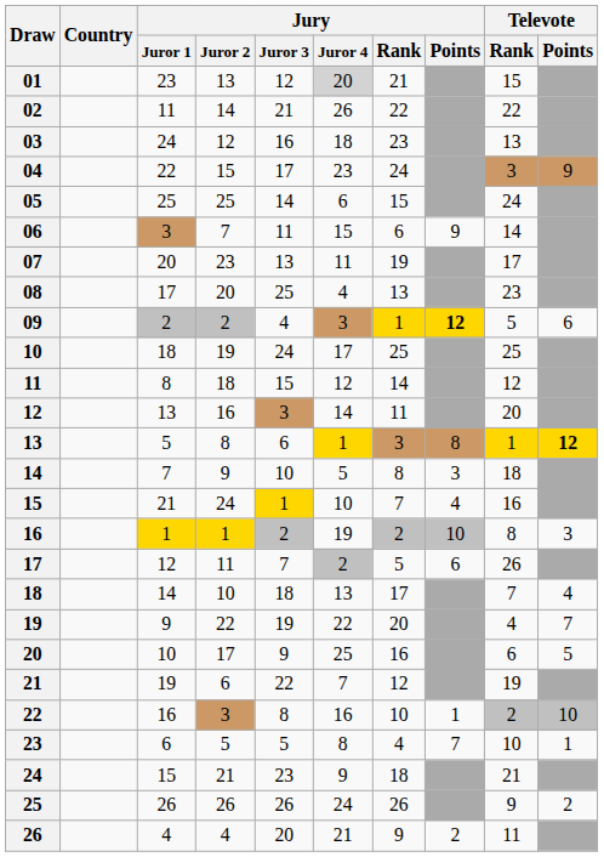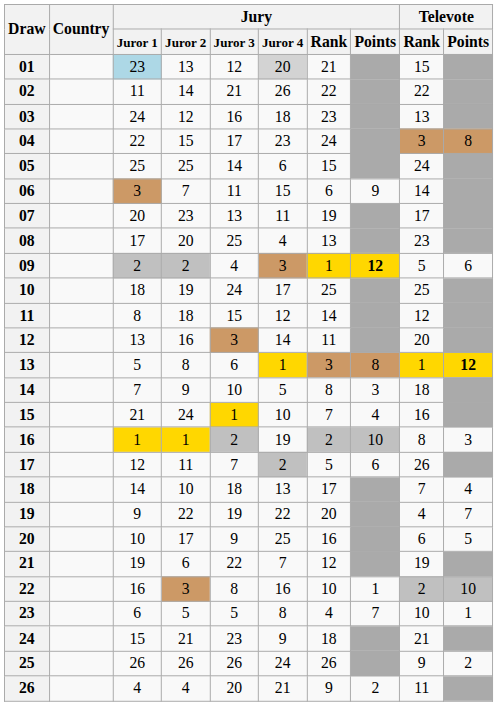 <table class="sortable wikitable collapsible plainrowheaders" style="text-align:center;">
 <tr>
 </tr>
 <tr>
 <th scope="col" rowspan="2">Draw</th>
 <th scope="col" rowspan="2">Country</th>
 <th scope="col" colspan="6">Jury</th>
 <th scope="col" colspan="2">Televote</th>
 </tr>
 <tr>
 <th scope="col"><small>Juror 1</small></th>
 <th scope="col"><small>Juror 2</small></th>
 <th scope="col"><small>Juror 3</small></th>
 <th scope="col"><small>Juror 4</small></th>
 <th scope="col">Rank</th>
 <th scope="col">Points</th>
 <th scope="col">Rank</th>
 <th scope="col">Points</th>
 </tr>
 <tr>
 <th scope="row" style="text-align:center;">01</th>
 <td style="text-align:left;"></td>
-<td>23</td>
+<td style="background: lightblue;">23</td>
 <td>13</td>
 <td>12</td>
 <td style="background: lightgrey;">20</td>
 <td>21</td>
 <td style="background:#AAAAAA;"></td>
 <td>15</td>
 <td style="background:#AAAAAA;"></td>
 </tr>
 <tr>
 <th scope="row" style="text-align:center;">02</th>
 <td style="text-align:left;"></td>
 <td>11</td>
 <td>14</td>
 <td>21</td>
 <td>26</td>
 <td>22</td>
 <td style="background:#AAAAAA;"></td>
 <td>22</td>
 <td style="background:#AAAAAA;"></td>
 </tr>
 <tr>
 <th scope="row" style="text-align:center;">03</th>
 <td style="text-align:left;"></td>
 <td>24</td>
 <td>12</td>
 <td>16</td>
 <td>18</td>
 <td>23</td>
 <td style="background:#AAAAAA;"></td>
 <td>13</td>
 <td style="background:#AAAAAA;"></td>
 </tr>
 <tr>
 <th scope="row" style="text-align:center;">04</th>
 <td style="text-align:left;"></td>
 <td>22</td>
 <td>15</td>
 <td>17</td>
 <td>23</td>
 <td>24</td>
 <td style="background:#AAAAAA;"></td>
 <td style="background:#CC9966;">3</td>
-<td style="background:#CC9966;">9</td>
+<td style="background:#CC9966;">8</td>
 </tr>
 <tr>
 <th scope="row" style="text-align:center;">05</th>
 <td style="text-align:left;"></td>
 <td>25</td>
 <td>25</td>
 <td>14</td>
 <td>6</td>
 <td>15</td>
 <td style="background:#AAAAAA;"></td>
 <td>24</td>
 <td style="background:#AAAAAA;"></td>
 </tr>
 <tr>
 <th scope="row" style="text-align:center;">06</th>
 <td style="text-align:left;"></td>
 <td style="background:#CC9966;">3</td>
 <td>7</td>
 <td>11</td>
 <td>15</td>
 <td>6</td>
 <td>9</td>
 <td>14</td>
 <td style="background:#AAAAAA;"></td>
 </tr>
 <tr>
 <th scope="row" style="text-align:center;">07</th>
 <td style="text-align:left;"></td>
 <td>20</td>
 <td>23</td>
 <td>13</td>
 <td>11</td>
 <td>19</td>
 <td style="background:#AAAAAA;"></td>
 <td>17</td>
 <td style="background:#AAAAAA;"></td>
 </tr>
 <tr>
 <th scope="row" style="text-align:center;">08</th>
 <td style="text-align:left;"></td>
 <td>17</td>
 <td>20</td>
 <td>25</td>
 <td>4</td>
 <td>13</td>
 <td style="background:#AAAAAA;"></td>
 <td>23</td>
 <td style="background:#AAAAAA;"></td>
 </tr>
 <tr>
 <th scope="row" style="text-align:center;">09</th>
 <td style="text-align:left;"></td>
 <td style="background:silver;">2</td>
 <td style="background:silver;">2</td>
 <td>4</td>
 <td style="background:#CC9966;">3</td>
 <td style="background:gold;">1</td>
 <td style="background:gold;"><strong>12</strong></td>
 <td>5</td>
 <td>6</td>
 </tr>
 <tr>
 <th scope="row" style="text-align:center;">10</th>
 <td style="text-align:left;"></td>
 <td>18</td>
 <td>19</td>
 <td>24</td>
 <td>17</td>
 <td>25</td>
 <td style="background:#AAAAAA;"></td>
 <td>25</td>
 <td style="background:#AAAAAA;"></td>
 </tr>
 <tr>
 <th scope="row" style="text-align:center;">11</th>
 <td style="text-align:left;"></td>
 <td>8</td>
 <td>18</td>
 <td>15</td>
 <td>12</td>
 <td>14</td>
 <td style="background:#AAAAAA;"></td>
 <td>12</td>
 <td style="background:#AAAAAA;"></td>
 </tr>
 <tr>
 <th scope="row" style="text-align:center;">12</th>
 <td style="text-align:left;"></td>
 <td>13</td>
 <td>16</td>
 <td style="background:#CC9966;">3</td>
 <td>14</td>
 <td>11</td>
 <td style="background:#AAAAAA;"></td>
 <td>20</td>
 <td style="background:#AAAAAA;"></td>
 </tr>
 <tr>
 <th scope="row" style="text-align:center;">13</th>
 <td style="text-align:left;"></td>
 <td>5</td>
 <td>8</td>
 <td>6</td>
 <td style="background:gold;">1</td>
 <td style="background:#CC9966;">3</td>
 <td style="background:#CC9966;">8</td>
 <td style="background:gold;">1</td>
 <td style="background:gold;"><strong>12</strong></td>
 </tr>
 <tr>
 <th scope="row" style="text-align:center;">14</th>
 <td style="text-align:left;"></td>
 <td>7</td>
 <td>9</td>
 <td>10</td>
 <td>5</td>
 <td>8</td>
 <td>3</td>
 <td>18</td>
 <td style="background:#AAAAAA;"></td>
 </tr>
 <tr>
 <th scope="row" style="text-align:center;">15</th>
 <td style="text-align:left;"></td>
 <td>21</td>
 <td>24</td>
 <td style="background:gold;">1</td>
 <td>10</td>
 <td>7</td>
 <td>4</td>
 <td>16</td>
 <td style="background:#AAAAAA;"></td>
 </tr>
 <tr>
 <th scope="row" style="text-align:center;">16</th>
 <td style="text-align:left;"></td>
 <td style="background:gold;">1</td>
 <td style="background:gold;">1</td>
 <td style="background:silver;">2</td>
 <td>19</td>
 <td style="background:silver;">2</td>
 <td style="background:silver;">10</td>
 <td>8</td>
 <td>3</td>
 </tr>
 <tr>
 <th scope="row" style="text-align:center;">17</th>
 <td style="text-align:left;"></td>
 <td>12</td>
 <td>11</td>
 <td>7</td>
 <td style="background:silver;">2</td>
 <td>5</td>
 <td>6</td>
 <td>26</td>
 <td style="background:#AAAAAA;"></td>
 </tr>
 <tr>
 <th scope="row" style="text-align:center;">18</th>
 <td style="text-align:left;"></td>
 <td>14</td>
 <td>10</td>
 <td>18</td>
 <td>13</td>
 <td>17</td>
 <td style="background:#AAAAAA;"></td>
 <td>7</td>
 <td>4</td>
 </tr>
 <tr>
 <th scope="row" style="text-align:center;">19</th>
 <td style="text-align:left;"></td>
 <td>9</td>
 <td>22</td>
 <td>19</td>
 <td>22</td>
 <td>20</td>
 <td style="background:#AAAAAA;"></td>
 <td>4</td>
 <td>7</td>
 </tr>
 <tr>
 <th scope="row" style="text-align:center;">20</th>
 <td style="text-align:left;"></td>
 <td>10</td>
 <td>17</td>
 <td>9</td>
 <td>25</td>
 <td>16</td>
 <td style="background:#AAAAAA;"></td>
 <td>6</td>
 <td>5</td>
 </tr>
 <tr>
 <th scope="row" style="text-align:center;">21</th>
 <td style="text-align:left;"></td>
 <td>19</td>
 <td>6</td>
 <td>22</td>
 <td>7</td>
 <td>12</td>
 <td style="background:#AAAAAA;"></td>
 <td>19</td>
 <td style="background:#AAAAAA;"></td>
 </tr>
 <tr>
 <th scope="row" style="text-align:center;">22</th>
 <td style="text-align:left;"></td>
 <td>16</td>
 <td style="background:#CC9966;">3</td>
 <td>8</td>
 <td>16</td>
 <td>10</td>
 <td>1</td>
 <td style="background:silver;">2</td>
 <td style="background:silver;">10</td>
 </tr>
 <tr>
 <th scope="row" style="text-align:center;">23</th>
 <td style="text-align:left;"></td>
 <td>6</td>
 <td>5</td>
 <td>5</td>
 <td>8</td>
 <td>4</td>
 <td>7</td>
 <td>10</td>
 <td>1</td>
 </tr>
 <tr>
 <th scope="row" style="text-align:center;">24</th>
 <td style="text-align:left;"></td>
 <td>15</td>
 <td>21</td>
 <td>23</td>
 <td>9</td>
 <td>18</td>
 <td style="background:#AAAAAA;"></td>
 <td>21</td>
 <td style="background:#AAAAAA;"></td>
 </tr>
 <tr>
 <th scope="row" style="text-align:center;">25</th>
 <td style="text-align:left;"></td>
 <td>26</td>
 <td>26</td>
 <td>26</td>
 <td>24</td>
 <td>26</td>
 <td style="background:#AAAAAA;"></td>
 <td>9</td>
 <td>2</td>
 </tr>
 <tr>
 <th scope="row" style="text-align:center;">26</th>
 <td style="text-align:left;"></td>
 <td>4</td>
 <td>4</td>
 <td>20</td>
 <td>21</td>
 <td>9</td>
 <td>2</td>
 <td>11</td>
 <td style="background:#AAAAAA;"></td>
 </tr>
 </table>
